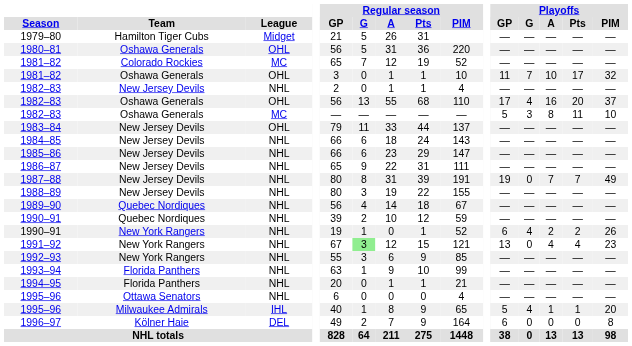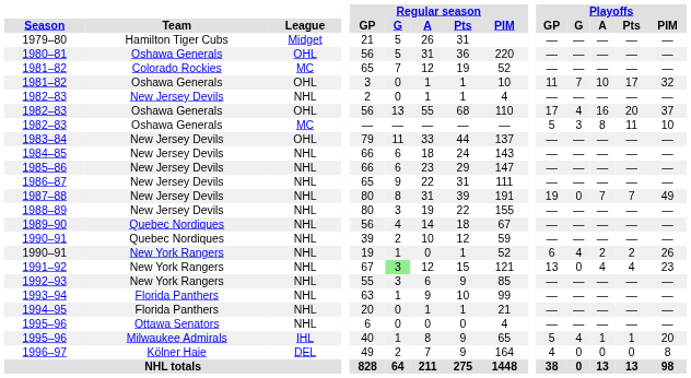 <table border="0" cellpadding="1" cellspacing="0" style="text-align:center; width:60em">
 <tr bgcolor="#e0e0e0">
 <th colspan="3" bgcolor="#ffffff"> </th>
 <th rowspan="99" bgcolor="#ffffff"> </th>
 <th colspan="5"><a href='#'>Regular season</a></th>
 <th rowspan="99" bgcolor="#ffffff"> </th>
 <th colspan="5"><a href='#'>Playoffs</a></th>
 </tr>
 <tr bgcolor="#e0e0e0">
 <th><a href='#'>Season</a></th>
 <th>Team</th>
 <th>League</th>
 <th>GP</th>
 <th><a href='#'>G</a></th>
 <th><a href='#'>A</a></th>
 <th><a href='#'>Pts</a></th>
 <th><a href='#'>PIM</a></th>
 <th>GP</th>
 <th>G</th>
 <th>A</th>
 <th>Pts</th>
 <th>PIM</th>
 </tr>
 <tr>
 <td>1979–80</td>
 <td>Hamilton Tiger Cubs</td>
 <td><a href='#'>Midget</a></td>
 <td>21</td>
 <td>5</td>
 <td>26</td>
 <td>31</td>
 <td></td>
 <td>—</td>
 <td>—</td>
 <td>—</td>
 <td>—</td>
 <td>—</td>
 </tr>
 <tr style="background:#f0f0f0;">
 <td><a href='#'>1980–81</a></td>
 <td><a href='#'>Oshawa Generals</a></td>
 <td><a href='#'>OHL</a></td>
 <td>56</td>
 <td>5</td>
 <td>31</td>
 <td>36</td>
 <td>220</td>
 <td>—</td>
 <td>—</td>
 <td>—</td>
 <td>—</td>
 <td>—</td>
 </tr>
 <tr>
 <td><a href='#'>1981–82</a></td>
 <td><a href='#'>Colorado Rockies</a></td>
 <td><a href='#'>MC</a></td>
 <td>65</td>
 <td>7</td>
 <td>12</td>
 <td>19</td>
 <td>52</td>
 <td>—</td>
 <td>—</td>
 <td>—</td>
 <td>—</td>
 <td>—</td>
 </tr>
 <tr style="background:#f0f0f0;">
 <td><a href='#'>1981–82</a></td>
 <td>Oshawa Generals</td>
 <td>OHL</td>
 <td>3</td>
 <td>0</td>
 <td>1</td>
 <td>1</td>
 <td>10</td>
 <td>11</td>
 <td>7</td>
 <td>10</td>
 <td>17</td>
 <td>32</td>
 </tr>
 <tr>
 <td><a href='#'>1982–83</a></td>
 <td><a href='#'>New Jersey Devils</a></td>
 <td>NHL</td>
 <td>2</td>
 <td>0</td>
 <td>1</td>
 <td>1</td>
 <td>4</td>
 <td>—</td>
 <td>—</td>
 <td>—</td>
 <td>—</td>
 <td>—</td>
 </tr>
 <tr style="background:#f0f0f0;">
 <td><a href='#'>1982–83</a></td>
 <td>Oshawa Generals</td>
 <td>OHL</td>
 <td>56</td>
 <td>13</td>
 <td>55</td>
 <td>68</td>
 <td>110</td>
 <td>17</td>
 <td>4</td>
 <td>16</td>
 <td>20</td>
 <td>37</td>
 </tr>
 <tr>
 <td><a href='#'>1982–83</a></td>
 <td>Oshawa Generals</td>
 <td><a href='#'>MC</a></td>
 <td>—</td>
 <td>—</td>
 <td>—</td>
 <td>—</td>
 <td>—</td>
 <td>5</td>
 <td>3</td>
 <td>8</td>
 <td>11</td>
 <td>10</td>
 </tr>
 <tr style="background:#f0f0f0;">
 <td><a href='#'>1983–84</a></td>
 <td>New Jersey Devils</td>
 <td>OHL</td>
 <td>79</td>
 <td>11</td>
 <td>33</td>
 <td>44</td>
 <td>137</td>
 <td>—</td>
 <td>—</td>
 <td>—</td>
 <td>—</td>
 <td>—</td>
 </tr>
 <tr>
 <td><a href='#'>1984–85</a></td>
 <td>New Jersey Devils</td>
 <td>NHL</td>
 <td>66</td>
 <td>6</td>
 <td>18</td>
 <td>24</td>
 <td>143</td>
 <td>—</td>
 <td>—</td>
 <td>—</td>
 <td>—</td>
 <td>—</td>
 </tr>
 <tr style="background:#f0f0f0;">
 <td><a href='#'>1985–86</a></td>
 <td>New Jersey Devils</td>
 <td>NHL</td>
 <td>66</td>
 <td>6</td>
 <td>23</td>
 <td>29</td>
 <td>147</td>
 <td>—</td>
 <td>—</td>
 <td>—</td>
 <td>—</td>
 <td>—</td>
 </tr>
 <tr>
 <td><a href='#'>1986–87</a></td>
 <td>New Jersey Devils</td>
 <td>NHL</td>
 <td>65</td>
 <td>9</td>
 <td>22</td>
 <td>31</td>
 <td>111</td>
 <td>—</td>
 <td>—</td>
 <td>—</td>
 <td>—</td>
 <td>—</td>
 </tr>
 <tr style="background:#f0f0f0;">
 <td><a href='#'>1987–88</a></td>
 <td>New Jersey Devils</td>
 <td>NHL</td>
 <td>80</td>
 <td>8</td>
 <td>31</td>
 <td>39</td>
 <td>191</td>
 <td>19</td>
 <td>0</td>
 <td>7</td>
 <td>7</td>
 <td>49</td>
 </tr>
 <tr>
 <td><a href='#'>1988–89</a></td>
 <td>New Jersey Devils</td>
 <td>NHL</td>
 <td>80</td>
 <td>3</td>
 <td>19</td>
 <td>22</td>
 <td>155</td>
 <td>—</td>
 <td>—</td>
 <td>—</td>
 <td>—</td>
 <td>—</td>
 </tr>
 <tr style="background:#f0f0f0;">
 <td><a href='#'>1989–90</a></td>
 <td><a href='#'>Quebec Nordiques</a></td>
 <td>NHL</td>
 <td>56</td>
 <td>4</td>
 <td>14</td>
 <td>18</td>
 <td>67</td>
 <td>—</td>
 <td>—</td>
 <td>—</td>
 <td>—</td>
 <td>—</td>
 </tr>
 <tr>
 <td><a href='#'>1990–91</a></td>
 <td>Quebec Nordiques</td>
 <td>NHL</td>
 <td>39</td>
 <td>2</td>
 <td>10</td>
 <td>12</td>
 <td>59</td>
 <td>—</td>
 <td>—</td>
 <td>—</td>
 <td>—</td>
 <td>—</td>
 </tr>
 <tr style="background:#f0f0f0;">
 <td>1990–91</td>
 <td><a href='#'>New York Rangers</a></td>
 <td>NHL</td>
 <td>19</td>
 <td>1</td>
 <td>0</td>
 <td>1</td>
 <td>52</td>
 <td>6</td>
 <td>4</td>
 <td>2</td>
 <td>2</td>
 <td>26</td>
 </tr>
 <tr>
 <td><a href='#'>1991–92</a></td>
 <td>New York Rangers</td>
 <td>NHL</td>
 <td>67</td>
 <td style="background: lightgreen;">3</td>
 <td>12</td>
 <td>15</td>
 <td>121</td>
 <td>13</td>
 <td>0</td>
 <td>4</td>
 <td>4</td>
 <td>23</td>
 </tr>
 <tr style="background:#f0f0f0;">
 <td><a href='#'>1992–93</a></td>
 <td>New York Rangers</td>
 <td>NHL</td>
 <td>55</td>
 <td>3</td>
 <td>6</td>
 <td>9</td>
 <td>85</td>
 <td>—</td>
 <td>—</td>
 <td>—</td>
 <td>—</td>
 <td>—</td>
 </tr>
 <tr>
 <td><a href='#'>1993–94</a></td>
 <td><a href='#'>Florida Panthers</a></td>
 <td>NHL</td>
 <td>63</td>
 <td>1</td>
 <td>9</td>
 <td>10</td>
 <td>99</td>
 <td>—</td>
 <td>—</td>
 <td>—</td>
 <td>—</td>
 <td>—</td>
 </tr>
 <tr style="background:#f0f0f0;">
 <td><a href='#'>1994–95</a></td>
 <td>Florida Panthers</td>
 <td>NHL</td>
 <td>20</td>
 <td>0</td>
 <td>1</td>
 <td>1</td>
 <td>21</td>
 <td>—</td>
 <td>—</td>
 <td>—</td>
 <td>—</td>
 <td>—</td>
 </tr>
 <tr>
 <td><a href='#'>1995–96</a></td>
 <td><a href='#'>Ottawa Senators</a></td>
 <td>NHL</td>
 <td>6</td>
 <td>0</td>
 <td>0</td>
 <td>0</td>
 <td>4</td>
 <td>—</td>
 <td>—</td>
 <td>—</td>
 <td>—</td>
 <td>—</td>
 </tr>
 <tr style="background:#f0f0f0;">
 <td><a href='#'>1995–96</a></td>
 <td><a href='#'>Milwaukee Admirals</a></td>
 <td><a href='#'>IHL</a></td>
 <td>40</td>
 <td>1</td>
 <td>8</td>
 <td>9</td>
 <td>65</td>
 <td>5</td>
 <td>4</td>
 <td>1</td>
 <td>1</td>
 <td>20</td>
 </tr>
 <tr>
 <td><a href='#'>1996–97</a></td>
 <td><a href='#'>Kölner Haie</a></td>
 <td><a href='#'>DEL</a></td>
 <td>49</td>
 <td>2</td>
 <td>7</td>
 <td>9</td>
 <td>164</td>
-<td>6</td>
+<td>4</td>
 <td>0</td>
 <td>0</td>
 <td>0</td>
 <td>8</td>
 </tr>
 <tr style="background:#e0e0e0;">
 <th colspan="3">NHL totals</th>
 <th>828</th>
 <th>64</th>
 <th>211</th>
 <th>275</th>
 <th>1448</th>
 <th>38</th>
 <th>0</th>
 <th>13</th>
 <th>13</th>
 <th>98</th>
 </tr>
 </table>
